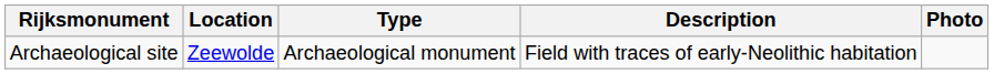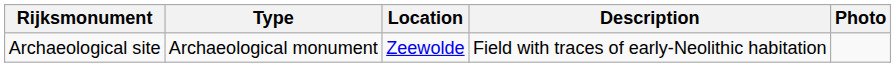 <table class="wikitable">
 <tr>
 <th>Rijksmonument</th>
+<th>Type</th>
 <th>Location</th>
-<th>Type</th>
 <th>Description</th>
 <th>Photo</th>
 </tr>
 <tr>
 <td>Archaeological site<br></td>
+<td>Archaeological monument</td>
 <td><a href='#'>Zeewolde</a></td>
-<td>Archaeological monument</td>
 <td>Field with traces of early-Neolithic habitation</td>
 <td></td>
 </tr>
 </table>
